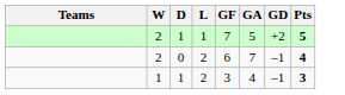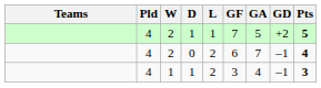 <table class="wikitable" style="text-align: center;">
 <tr>
 <th width=165>Teams</th>
+<th width=20>Pld</th>
 <th width=20>W</th>
 <th width=20>D</th>
 <th width=20>L</th>
 <th width=20>GF</th>
 <th width=20>GA</th>
 <th width=20>GD</th>
 <th width=20>Pts</th>
 </tr>
 <tr align=center style="background:#ccffcc;">
 <td style="text-align:left;"></td>
+<td>4</td>
 <td>2</td>
 <td>1</td>
 <td>1</td>
 <td>7</td>
 <td>5</td>
 <td>+2</td>
 <td><strong>5</strong></td>
 </tr>
 <tr align=center>
 <td style="text-align:left;"></td>
+<td>4</td>
 <td>2</td>
 <td>0</td>
 <td>2</td>
 <td>6</td>
 <td>7</td>
 <td>–1</td>
 <td><strong>4</strong></td>
 </tr>
 <tr align=center>
 <td style="text-align:left;"></td>
+<td>4</td>
 <td>1</td>
 <td>1</td>
 <td>2</td>
 <td>3</td>
 <td>4</td>
 <td>–1</td>
 <td><strong>3</strong></td>
 </tr>
 </table>
